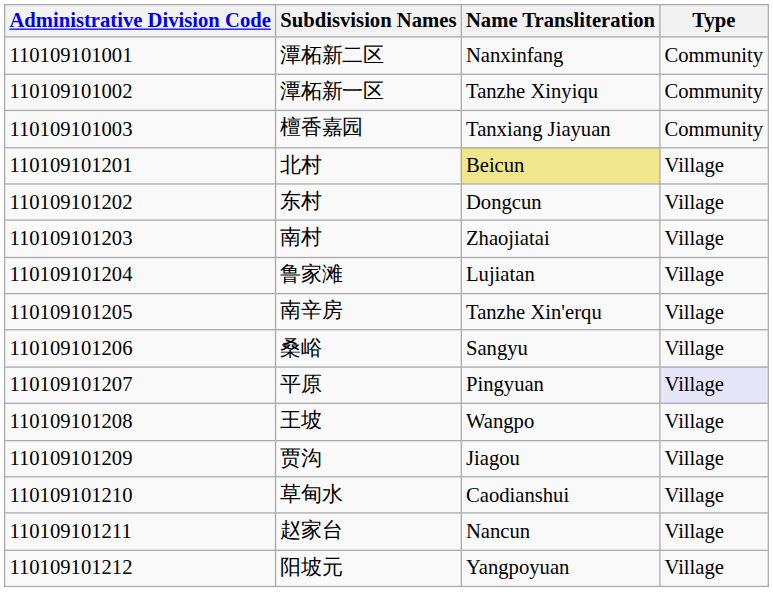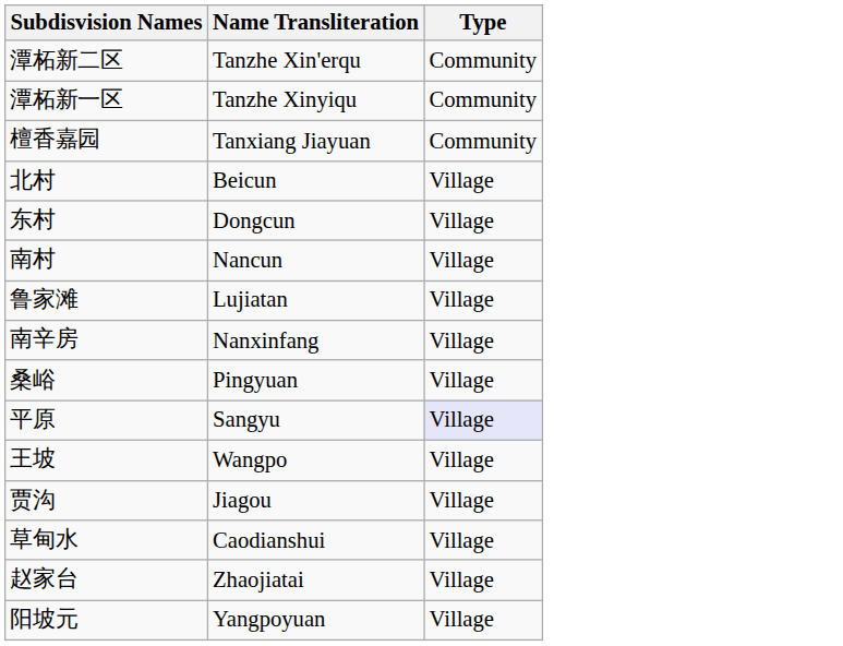 <table class="wikitable sortable">
 <tr>
-<th><a href='#'>Administrative Division Code</a></th>
 <th>Subdisvision Names</th>
 <th>Name Transliteration</th>
 <th>Type</th>
 </tr>
 <tr>
-<td>110109101001</td>
 <td>潭柘新二区</td>
-<td>Nanxinfang</td>
+<td>Tanzhe Xin'erqu</td>
 <td>Community</td>
 </tr>
 <tr>
-<td>110109101002</td>
 <td>潭柘新一区</td>
 <td>Tanzhe Xinyiqu</td>
 <td>Community</td>
 </tr>
 <tr>
-<td>110109101003</td>
 <td>檀香嘉园</td>
 <td>Tanxiang Jiayuan</td>
 <td>Community</td>
 </tr>
 <tr>
-<td>110109101201</td>
 <td>北村</td>
-<td style="background: khaki;">Beicun</td>
+<td>Beicun</td>
 <td>Village</td>
 </tr>
 <tr>
-<td>110109101202</td>
 <td>东村</td>
 <td>Dongcun</td>
 <td>Village</td>
 </tr>
 <tr>
-<td>110109101203</td>
 <td>南村</td>
-<td>Zhaojiatai</td>
+<td>Nancun</td>
 <td>Village</td>
 </tr>
 <tr>
-<td>110109101204</td>
 <td>鲁家滩</td>
 <td>Lujiatan</td>
 <td>Village</td>
 </tr>
 <tr>
-<td>110109101205</td>
 <td>南辛房</td>
-<td>Tanzhe Xin'erqu</td>
+<td>Nanxinfang</td>
 <td>Village</td>
 </tr>
 <tr>
-<td>110109101206</td>
 <td>桑峪</td>
-<td>Sangyu</td>
+<td>Pingyuan</td>
 <td>Village</td>
 </tr>
 <tr>
-<td>110109101207</td>
 <td>平原</td>
-<td>Pingyuan</td>
+<td>Sangyu</td>
 <td style="background: lavender;">Village</td>
 </tr>
 <tr>
-<td>110109101208</td>
 <td>王坡</td>
 <td>Wangpo</td>
 <td>Village</td>
 </tr>
 <tr>
-<td>110109101209</td>
 <td>贾沟</td>
 <td>Jiagou</td>
 <td>Village</td>
 </tr>
 <tr>
-<td>110109101210</td>
 <td>草甸水</td>
 <td>Caodianshui</td>
 <td>Village</td>
 </tr>
 <tr>
-<td>110109101211</td>
 <td>赵家台</td>
-<td>Nancun</td>
+<td>Zhaojiatai</td>
 <td>Village</td>
 </tr>
 <tr>
-<td>110109101212</td>
 <td>阳坡元</td>
 <td>Yangpoyuan</td>
 <td>Village</td>
 </tr>
 </table>
